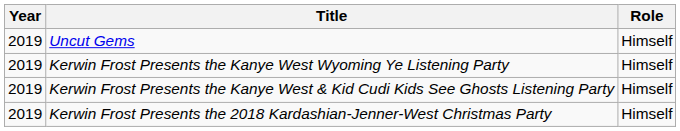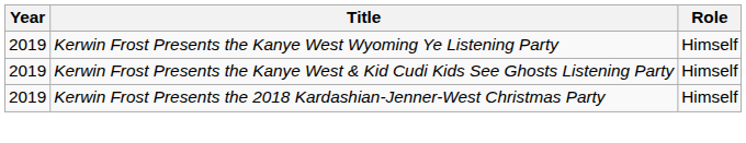 <table class="wikitable">
 <tr>
 <th>Year</th>
 <th>Title</th>
 <th>Role</th>
-</tr>
-<tr>
-<td>2019</td>
-<td><em><a href='#'>Uncut Gems</a></em></td>
-<td>Himself</td>
 </tr>
 <tr>
 <td>2019</td>
 <td><em>Kerwin Frost Presents the Kanye West Wyoming Ye Listening Party</em></td>
 <td>Himself</td>
 </tr>
 <tr>
 <td>2019</td>
 <td><em>Kerwin Frost Presents the Kanye West & Kid Cudi Kids See Ghosts Listening Party</em></td>
 <td>Himself</td>
 </tr>
 <tr>
 <td>2019</td>
 <td><em>Kerwin Frost Presents the 2018 Kardashian-Jenner-West Christmas Party</em></td>
 <td>Himself</td>
 </tr>
 </table>
